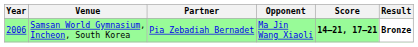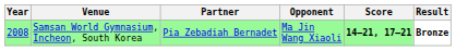 <table class="sortable wikitable" style="font-size: 90%">
 <tr>
 <th>Year</th>
 <th>Venue</th>
 <th>Partner</th>
 <th>Opponent</th>
 <th>Score</th>
 <th>Result</th>
 </tr>
 <tr style="background:#98FB98">
-<td align="center"><a href='#'>2006</a></td>
+<td align="center"><a href='#'>2008</a></td>
 <td align="left"><a href='#'>Samsan World Gymnasium</a>,<br><a href='#'>Incheon</a>, South Korea</td>
 <td align="left"> <a href='#'>Pia Zebadiah Bernadet</a></td>
 <td align="left"> <a href='#'>Ma Jin</a> <br>  <a href='#'>Wang Xiaoli</a></td>
 <td align="left"><strong>14–21, 17–21</strong></td>
 <td style="text-align:left; background:white"> <strong>Bronze</strong></td>
 </tr>
 </table>
